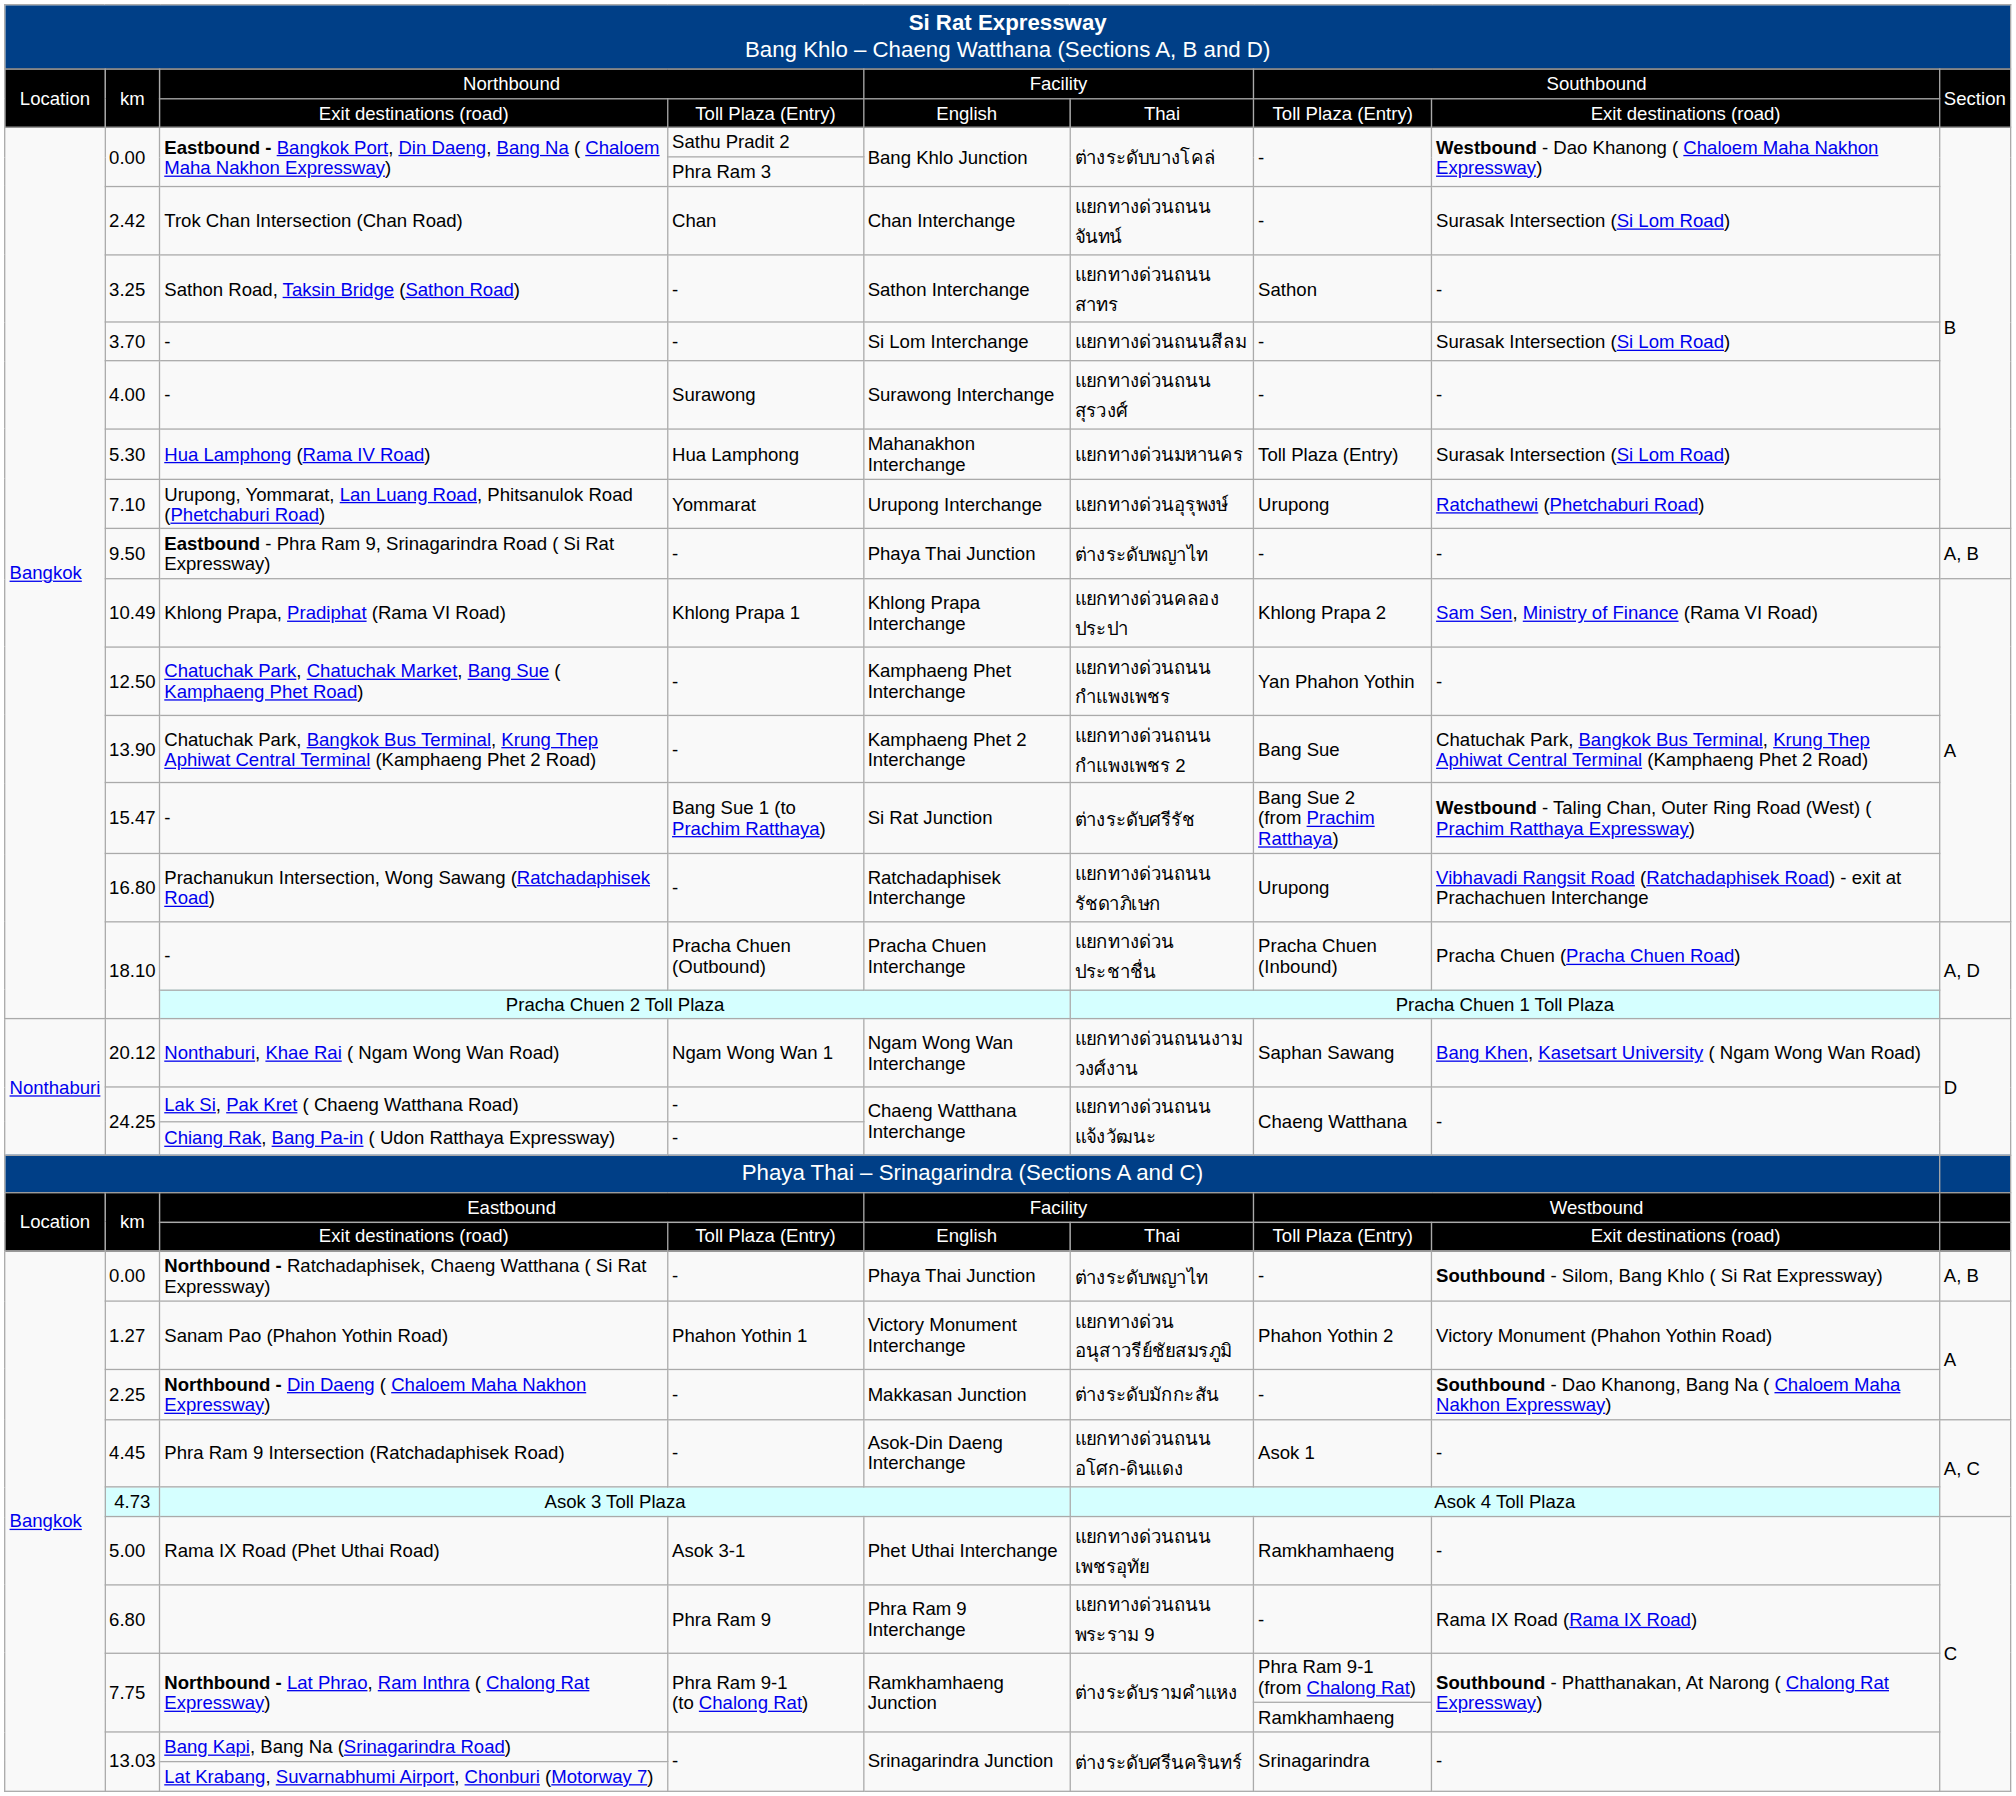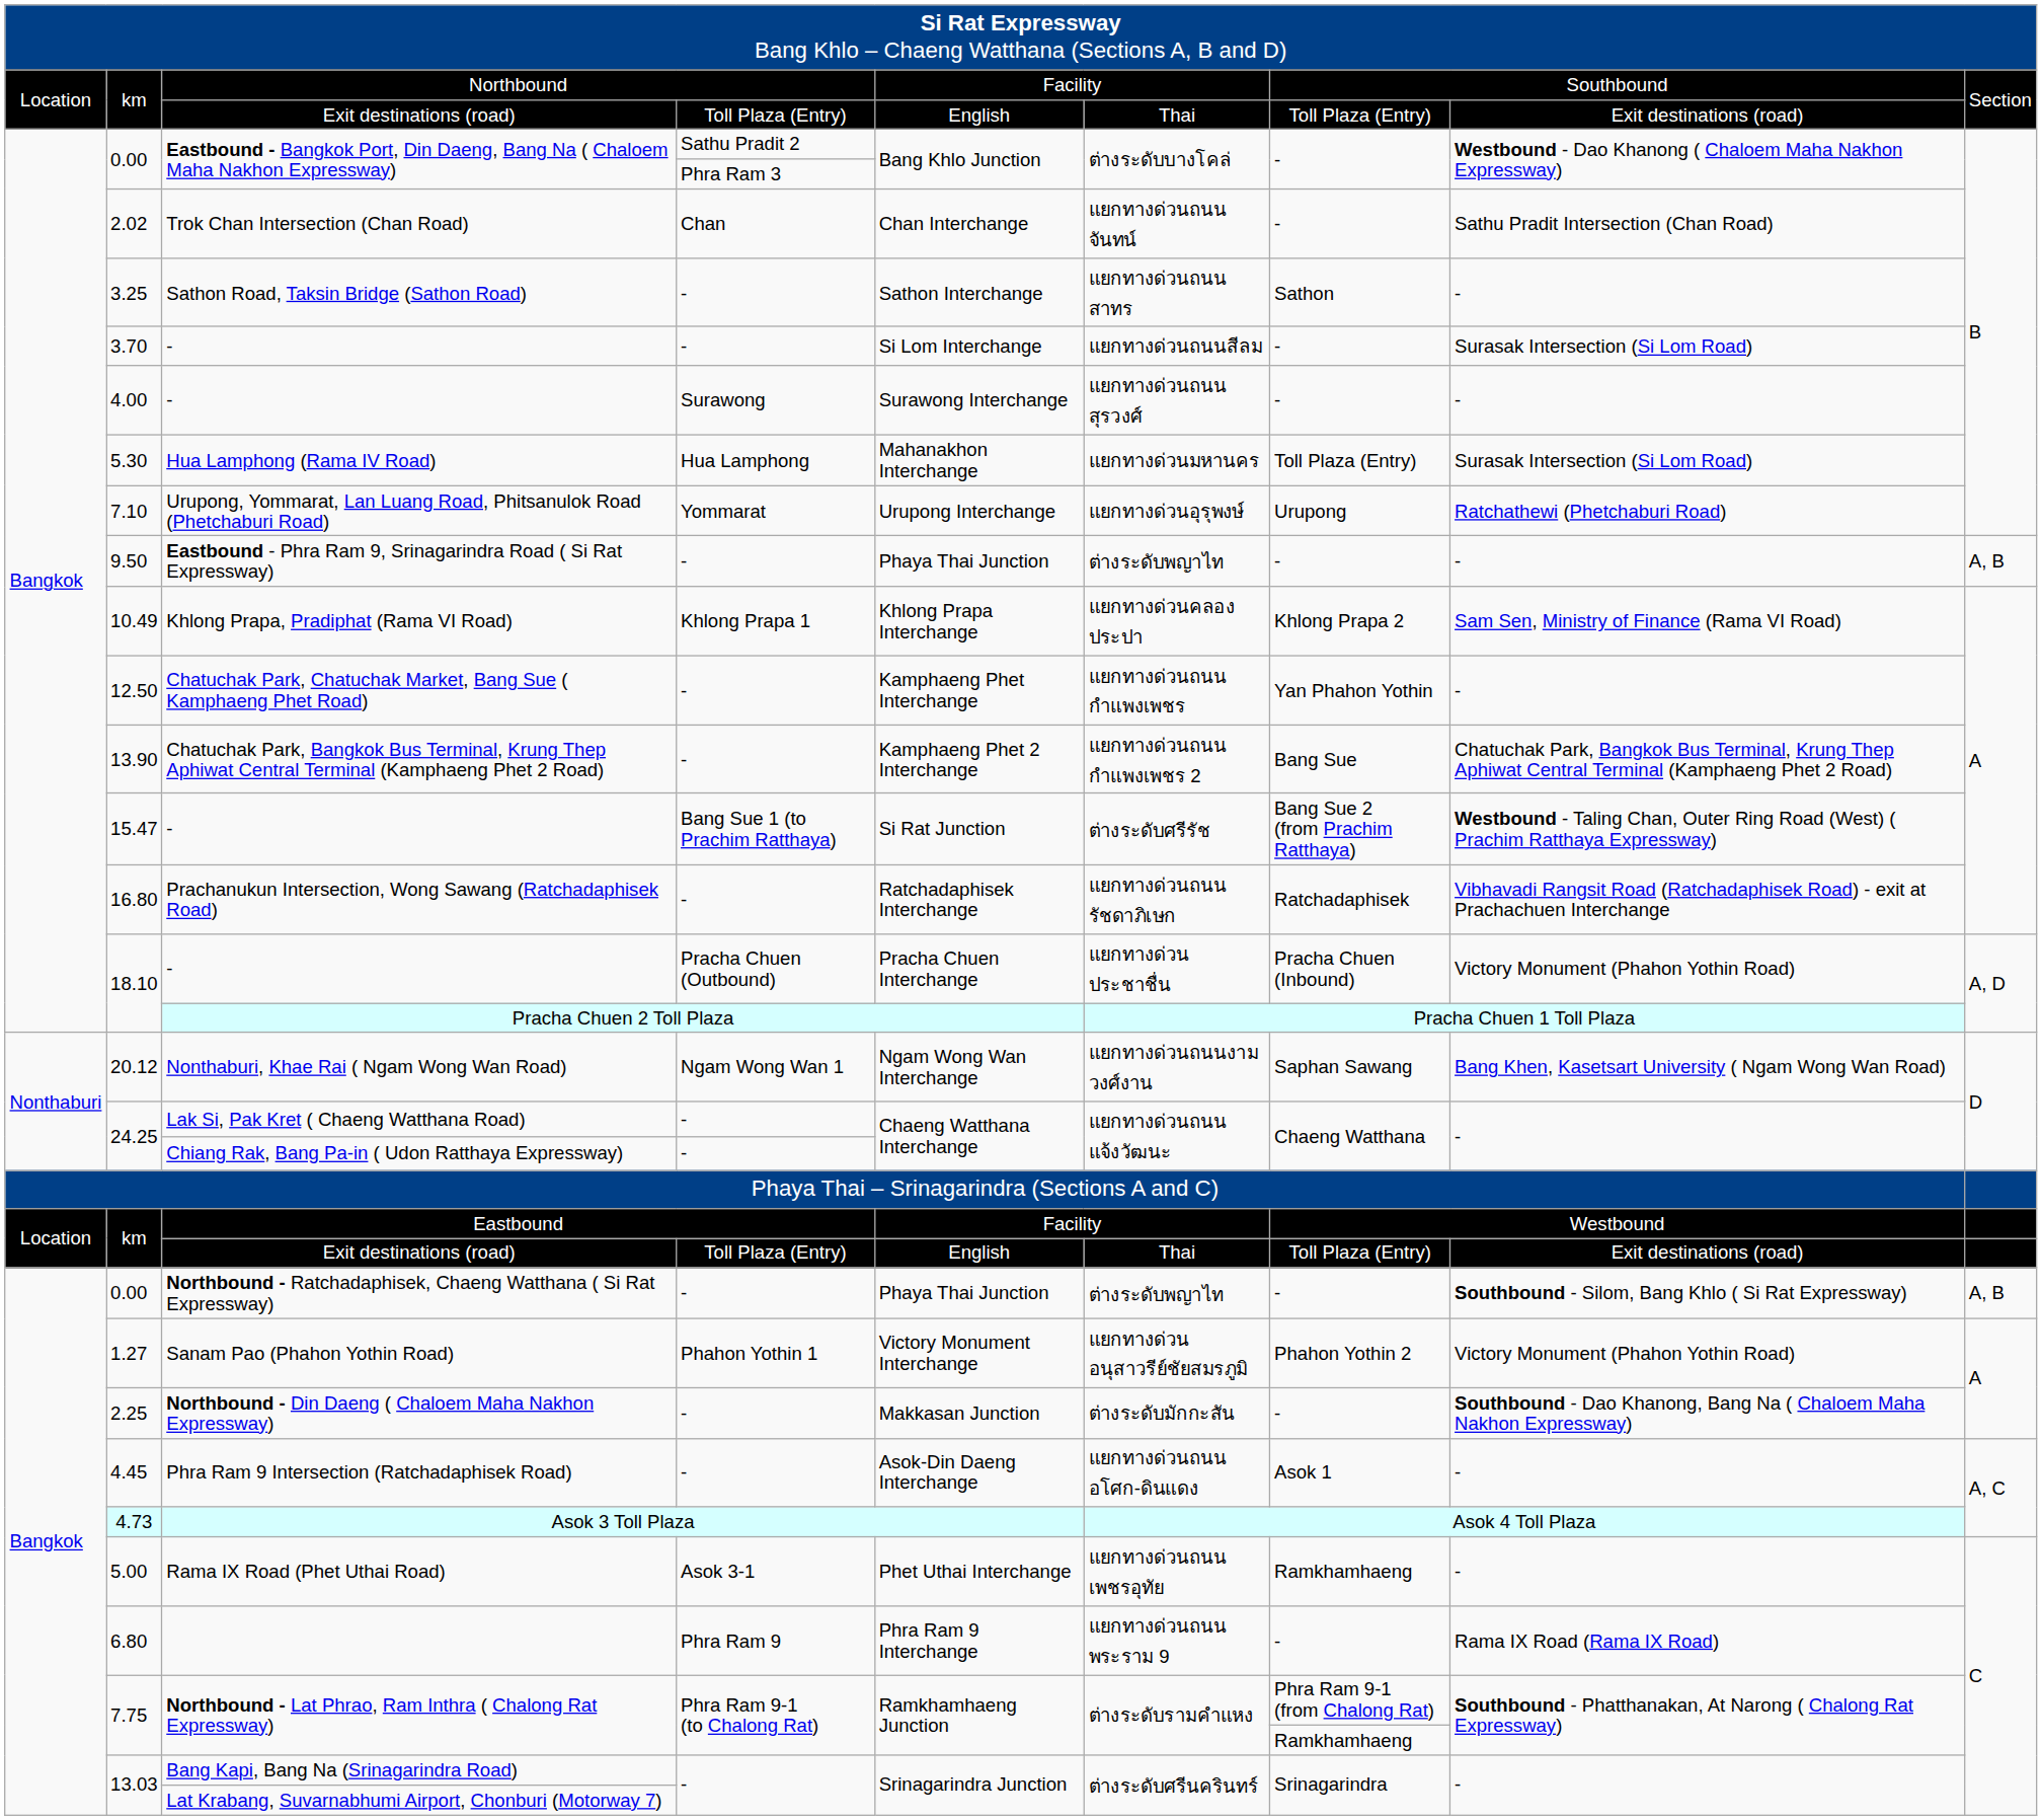 <table class="wikitable" style="margin-left:1em; margin-bottom:1em; color:black; font-size:90%;">
 <tr style="background:#003f87; text-align:center; color:white; font-size:120%;">
 <td colspan="9"><strong> Si Rat Expressway</strong><br>Bang Khlo – Chaeng Watthana (Sections A, B and D)</td>
 </tr>
 <tr align="center" bgcolor="000000" style="color: white">
 <td rowspan="2">Location</td>
 <td rowspan="2">km</td>
 <td colspan="2">Northbound</td>
 <td colspan="2">Facility</td>
 <td colspan="2">Southbound</td>
 <td rowspan="2">Section</td>
 </tr>
 <tr align="center" bgcolor="000000" style="color: white">
 <td>Exit destinations (road)</td>
 <td>Toll Plaza (Entry)</td>
 <td>English</td>
 <td>Thai</td>
 <td>Toll Plaza (Entry)</td>
 <td>Exit destinations (road)</td>
 </tr>
 <tr>
 <td rowspan="16"><a href='#'>Bangkok</a></td>
 <td rowspan="2">0.00</td>
 <td rowspan="2"><strong>Eastbound -</strong> <a href='#'>Bangkok Port</a>, <a href='#'>Din Daeng</a>, <a href='#'>Bang Na</a> ( <a href='#'>Chaloem Maha Nakhon Expressway</a>)</td>
 <td>Sathu Pradit 2</td>
 <td rowspan="2">Bang Khlo Junction</td>
 <td rowspan="2">ต่างระดับบางโคล่</td>
 <td rowspan="2">-</td>
 <td rowspan="2"><strong>Westbound</strong> - Dao Khanong ( <a href='#'>Chaloem Maha Nakhon Expressway</a>)</td>
 <td rowspan="8">B</td>
 </tr>
 <tr>
 <td>Phra Ram 3</td>
 </tr>
 <tr>
-<td>2.42</td>
+<td>2.02</td>
 <td>Trok Chan Intersection (Chan Road)</td>
 <td>Chan</td>
 <td>Chan Interchange</td>
 <td>แยกทางด่วนถนนจันทน์</td>
 <td>-</td>
-<td>Surasak Intersection (<a href='#'>Si Lom Road</a>)</td>
+<td>Sathu Pradit Intersection (Chan Road)</td>
 </tr>
 <tr>
 <td>3.25</td>
 <td>Sathon Road, <a href='#'>Taksin Bridge</a> (<a href='#'>Sathon Road</a>)</td>
 <td>-</td>
 <td>Sathon Interchange</td>
 <td>แยกทางด่วนถนนสาทร</td>
 <td>Sathon</td>
 <td>-</td>
 </tr>
 <tr>
 <td>3.70</td>
 <td>-</td>
 <td>-</td>
 <td>Si Lom Interchange</td>
 <td>แยกทางด่วนถนนสีลม</td>
 <td>-</td>
 <td>Surasak Intersection (<a href='#'>Si Lom Road</a>)</td>
 </tr>
 <tr>
 <td>4.00</td>
 <td>-</td>
 <td>Surawong</td>
 <td>Surawong Interchange</td>
 <td>แยกทางด่วนถนนสุรวงศ์</td>
 <td>-</td>
 <td>-</td>
 </tr>
 <tr>
 <td>5.30</td>
 <td><a href='#'>Hua Lamphong</a> (<a href='#'>Rama IV Road</a>)</td>
 <td>Hua Lamphong</td>
 <td>Mahanakhon Interchange</td>
 <td>แยกทางด่วนมหานคร</td>
 <td>Toll Plaza (Entry)</td>
 <td>Surasak Intersection (<a href='#'>Si Lom Road</a>)</td>
 </tr>
 <tr>
 <td>7.10</td>
 <td>Urupong, Yommarat, <a href='#'>Lan Luang Road</a>, Phitsanulok Road (<a href='#'>Phetchaburi Road</a>)</td>
 <td>Yommarat</td>
 <td>Urupong Interchange</td>
 <td>แยกทางด่วนอุรุพงษ์</td>
 <td>Urupong</td>
 <td><a href='#'>Ratchathewi</a> (<a href='#'>Phetchaburi Road</a>)</td>
 </tr>
 <tr>
 <td>9.50</td>
 <td><strong>Eastbound</strong> - Phra Ram 9, Srinagarindra Road ( Si Rat Expressway)</td>
 <td>-</td>
 <td>Phaya Thai Junction</td>
 <td>ต่างระดับพญาไท</td>
 <td>-</td>
 <td>-</td>
 <td>A, B</td>
 </tr>
 <tr>
 <td>10.49</td>
 <td>Khlong Prapa, <a href='#'>Pradiphat</a> (Rama VI Road)</td>
 <td>Khlong Prapa 1</td>
 <td>Khlong Prapa Interchange</td>
 <td>แยกทางด่วนคลองประปา</td>
 <td>Khlong Prapa 2</td>
 <td><a href='#'>Sam Sen</a>, <a href='#'>Ministry of Finance</a> (Rama VI Road)</td>
 <td rowspan="5">A</td>
 </tr>
 <tr>
 <td>12.50</td>
 <td><a href='#'>Chatuchak Park</a>, <a href='#'>Chatuchak Market</a>, <a href='#'>Bang Sue</a> ( <a href='#'>Kamphaeng Phet Road</a>)</td>
 <td>-</td>
 <td>Kamphaeng Phet Interchange</td>
 <td>แยกทางด่วนถนนกำแพงเพชร</td>
 <td>Yan Phahon Yothin</td>
 <td>-</td>
 </tr>
 <tr>
 <td>13.90</td>
 <td>Chatuchak Park, <a href='#'>Bangkok Bus Terminal</a>, <a href='#'>Krung Thep Aphiwat Central Terminal</a>  (Kamphaeng Phet 2 Road)</td>
 <td>-</td>
 <td>Kamphaeng Phet 2 Interchange</td>
 <td>แยกทางด่วนถนนกำแพงเพชร 2</td>
 <td>Bang Sue</td>
 <td>Chatuchak Park, <a href='#'>Bangkok Bus Terminal</a>, <a href='#'>Krung Thep Aphiwat Central Terminal</a> (Kamphaeng Phet 2 Road)</td>
 </tr>
 <tr>
 <td>15.47</td>
 <td>-</td>
 <td>Bang Sue 1 (to <a href='#'>Prachim Ratthaya</a>)</td>
 <td>Si Rat Junction</td>
 <td>ต่างระดับศรีรัช</td>
 <td>Bang Sue 2<br>(from <a href='#'>Prachim Ratthaya</a>)</td>
 <td><strong>Westbound</strong> - Taling Chan, Outer Ring Road (West) ( <a href='#'>Prachim Ratthaya Expressway</a>)</td>
 </tr>
 <tr>
 <td>16.80</td>
 <td>Prachanukun Intersection, Wong Sawang (<a href='#'>Ratchadaphisek Road</a>)</td>
 <td>-</td>
 <td>Ratchadaphisek Interchange</td>
 <td>แยกทางด่วนถนนรัชดาภิเษก</td>
-<td>Urupong</td>
+<td>Ratchadaphisek</td>
 <td><a href='#'>Vibhavadi Rangsit Road</a> (<a href='#'>Ratchadaphisek Road</a>) - exit at Prachachuen Interchange</td>
 </tr>
 <tr>
 <td rowspan="2">18.10</td>
 <td>-</td>
 <td>Pracha Chuen (Outbound)</td>
 <td>Pracha Chuen Interchange</td>
 <td>แยกทางด่วนประชาชื่น</td>
 <td>Pracha Chuen (Inbound)</td>
-<td>Pracha Chuen (<a href='#'>Pracha Chuen Road</a>)</td>
+<td>Victory Monument (Phahon Yothin Road)</td>
 <td rowspan="2">A, D</td>
 </tr>
 <tr align="center" bgcolor="D5FFFF">
 <td colspan="3">Pracha Chuen 2 Toll Plaza</td>
 <td colspan="3">Pracha Chuen 1 Toll Plaza</td>
 </tr>
 <tr>
 <td rowspan="3"><a href='#'>Nonthaburi</a></td>
 <td>20.12</td>
 <td><a href='#'>Nonthaburi</a>, <a href='#'>Khae Rai</a> ( Ngam Wong Wan Road)</td>
 <td>Ngam Wong Wan 1</td>
 <td>Ngam Wong Wan Interchange</td>
 <td>แยกทางด่วนถนนงามวงศ์งาน</td>
 <td>Saphan Sawang</td>
 <td><a href='#'>Bang Khen</a>, <a href='#'>Kasetsart University</a> ( Ngam Wong Wan Road)</td>
 <td rowspan="3">D</td>
 </tr>
 <tr>
 <td rowspan="2">24.25</td>
 <td><a href='#'>Lak Si</a>, <a href='#'>Pak Kret</a> ( Chaeng Watthana Road)</td>
 <td>-</td>
 <td rowspan="2">Chaeng Watthana Interchange</td>
 <td rowspan="2">แยกทางด่วนถนนแจ้งวัฒนะ</td>
 <td rowspan="2">Chaeng Watthana</td>
 <td rowspan="2">-</td>
 </tr>
 <tr>
 <td><a href='#'>Chiang Rak</a>, <a href='#'>Bang Pa-in</a> ( Udon Ratthaya Expressway)</td>
 <td>-</td>
 </tr>
 <tr style="background:#003f87; text-align:center; color:white; font-size:120%;">
 <td colspan="8">Phaya Thai – Srinagarindra (Sections A and C)</td>
 <td></td>
 </tr>
 <tr align="center" bgcolor="000000" style="color: white">
 <td rowspan="2">Location</td>
 <td rowspan="2">km</td>
 <td colspan="2">Eastbound</td>
 <td colspan="2">Facility</td>
 <td colspan="2">Westbound</td>
 <td></td>
 </tr>
 <tr align="center" bgcolor="000000" style="color: white">
 <td>Exit destinations (road)</td>
 <td>Toll Plaza (Entry)</td>
 <td>English</td>
 <td>Thai</td>
 <td>Toll Plaza (Entry)</td>
 <td>Exit destinations (road)</td>
 <td></td>
 </tr>
 <tr>
 <td rowspan="11"><a href='#'>Bangkok</a></td>
 <td>0.00</td>
 <td><strong>Northbound -</strong> Ratchadaphisek, Chaeng Watthana ( Si Rat Expressway)</td>
 <td>-</td>
 <td>Phaya Thai Junction</td>
 <td>ต่างระดับพญาไท</td>
 <td>-</td>
 <td><strong>Southbound</strong> - Silom, Bang Khlo ( Si Rat Expressway)</td>
 <td>A, B</td>
 </tr>
 <tr>
 <td>1.27</td>
 <td>Sanam Pao (Phahon Yothin Road)</td>
 <td>Phahon Yothin 1</td>
 <td>Victory Monument Interchange</td>
 <td>แยกทางด่วนอนุสาวรีย์ชัยสมรภูมิ</td>
 <td>Phahon Yothin 2</td>
 <td>Victory Monument (Phahon Yothin Road)</td>
 <td rowspan="2">A</td>
 </tr>
 <tr>
 <td>2.25</td>
 <td><strong>Northbound -</strong> <a href='#'>Din Daeng</a> ( <a href='#'>Chaloem Maha Nakhon Expressway</a>)</td>
 <td>-</td>
 <td>Makkasan Junction</td>
 <td>ต่างระดับมักกะสัน</td>
 <td>-</td>
 <td><strong>Southbound</strong> - Dao Khanong, Bang Na ( <a href='#'>Chaloem Maha Nakhon Expressway</a>)</td>
 </tr>
 <tr>
 <td>4.45</td>
 <td>Phra Ram 9 Intersection (Ratchadaphisek Road)</td>
 <td>-</td>
 <td>Asok-Din Daeng Interchange</td>
 <td>แยกทางด่วนถนนอโศก-ดินแดง</td>
 <td>Asok 1</td>
 <td>-</td>
 <td rowspan="2">A, C</td>
 </tr>
 <tr align="center" bgcolor="D5FFFF">
 <td>4.73</td>
 <td colspan="3">Asok 3 Toll Plaza</td>
 <td colspan="3">Asok 4 Toll Plaza</td>
 </tr>
 <tr>
 <td>5.00</td>
 <td>Rama IX Road (Phet Uthai Road)</td>
 <td>Asok 3-1</td>
 <td>Phet Uthai Interchange</td>
 <td>แยกทางด่วนถนนเพชรอุทัย</td>
 <td>Ramkhamhaeng</td>
 <td>-</td>
 <td rowspan="6">C</td>
 </tr>
 <tr>
 <td>6.80</td>
 <td></td>
 <td>Phra Ram 9</td>
 <td>Phra Ram 9 Interchange</td>
 <td>แยกทางด่วนถนนพระราม 9</td>
 <td>-</td>
 <td>Rama IX Road (<a href='#'>Rama IX Road</a>)</td>
 </tr>
 <tr>
 <td rowspan="2">7.75</td>
 <td rowspan="2"><strong>Northbound -</strong> <a href='#'>Lat Phrao</a>, <a href='#'>Ram Inthra</a> ( <a href='#'>Chalong Rat Expressway</a>)</td>
 <td rowspan="2">Phra Ram 9-1<br>(to <a href='#'>Chalong Rat</a>)</td>
 <td rowspan="2">Ramkhamhaeng Junction</td>
 <td rowspan="2">ต่างระดับรามคำแหง</td>
 <td>Phra Ram 9-1<br>(from <a href='#'>Chalong Rat</a>)</td>
 <td rowspan="2"><strong>Southbound</strong> - Phatthanakan, At Narong ( <a href='#'>Chalong Rat Expressway</a>)</td>
 </tr>
 <tr>
 <td>Ramkhamhaeng</td>
 </tr>
 <tr>
 <td rowspan="2">13.03</td>
 <td><a href='#'>Bang Kapi</a>, Bang Na (<a href='#'>Srinagarindra Road</a>)</td>
 <td rowspan="2">-</td>
 <td rowspan="2">Srinagarindra Junction</td>
 <td rowspan="2">ต่างระดับศรีนครินทร์</td>
 <td rowspan="2">Srinagarindra</td>
 <td rowspan="2">-</td>
 </tr>
 <tr>
 <td><a href='#'>Lat Krabang</a>, <a href='#'>Suvarnabhumi Airport</a>, <a href='#'>Chonburi</a> (<a href='#'>Motorway 7</a>)</td>
 </tr>
 </table>
